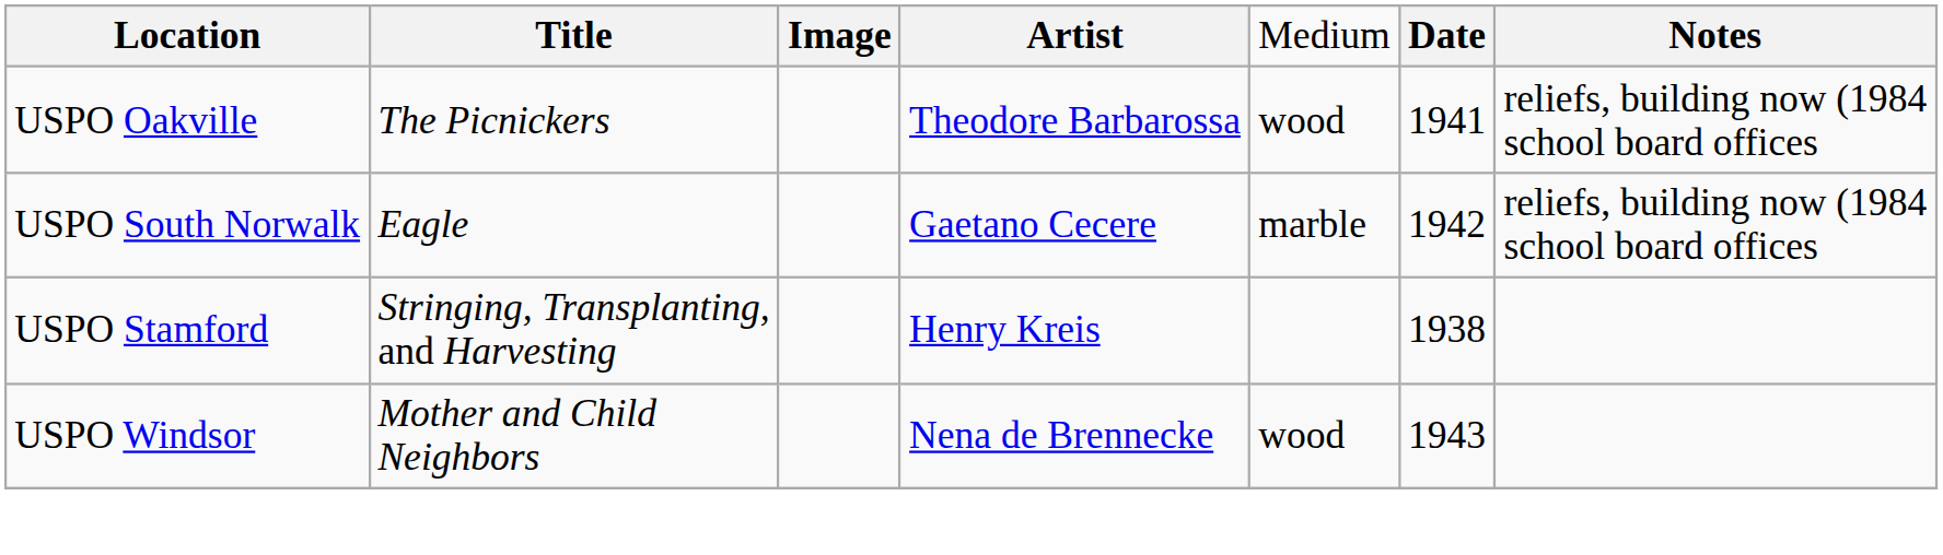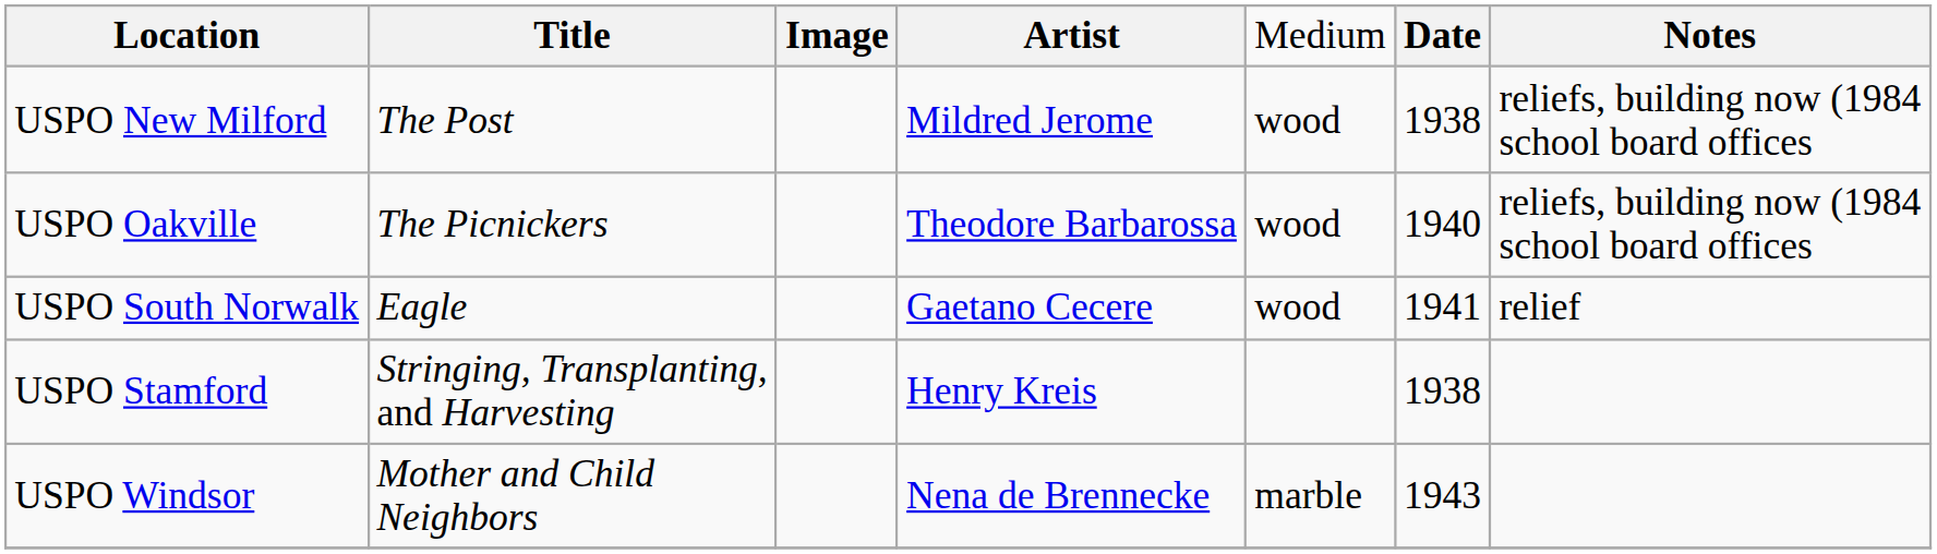 <table class="wikitable sortable">
 <tr>
 <th>Location</th>
 <th>Title</th>
 <th>Image</th>
 <th>Artist</th>
 <td>Medium</td>
 <th>Date</th>
 <th>Notes</th>
 </tr>
 <tr>
+<td>USPO <a href='#'>New Milford</a></td>
+<td><em>The Post</em></td>
+<td></td>
+<td><a href='#'>Mildred Jerome</a></td>
+<td>wood</td>
+<td>1938</td>
+<td>reliefs, building now (1984<br>school board offices</td>
+</tr>
+<tr>
 <td>USPO <a href='#'>Oakville</a></td>
 <td><em>The Picnickers</em></td>
 <td></td>
 <td><a href='#'>Theodore Barbarossa</a></td>
 <td>wood</td>
-<td>1941</td>
+<td>1940</td>
 <td>reliefs, building now (1984<br>school board offices</td>
 </tr>
 <tr>
 <td>USPO <a href='#'>South Norwalk</a></td>
 <td><em>Eagle</em></td>
 <td></td>
 <td><a href='#'>Gaetano Cecere</a></td>
-<td>marble</td>
-<td>1942</td>
-<td>reliefs, building now (1984<br>school board offices</td>
+<td>wood</td>
+<td>1941</td>
+<td>relief</td>
 </tr>
 <tr>
 <td>USPO <a href='#'>Stamford</a></td>
 <td><em>Stringing,</em> <em>Transplanting,</em><br>and <em>Harvesting</em></td>
 <td></td>
 <td><a href='#'>Henry Kreis</a></td>
 <td></td>
 <td>1938</td>
 <td></td>
 </tr>
 <tr>
 <td>USPO <a href='#'>Windsor</a></td>
 <td><em>Mother and Child</em><br><em>Neighbors</em></td>
 <td></td>
 <td><a href='#'>Nena de Brennecke</a></td>
-<td>wood</td>
+<td>marble</td>
 <td>1943</td>
 <td></td>
 </tr>
 <tr>
 </tr>
 </table>
